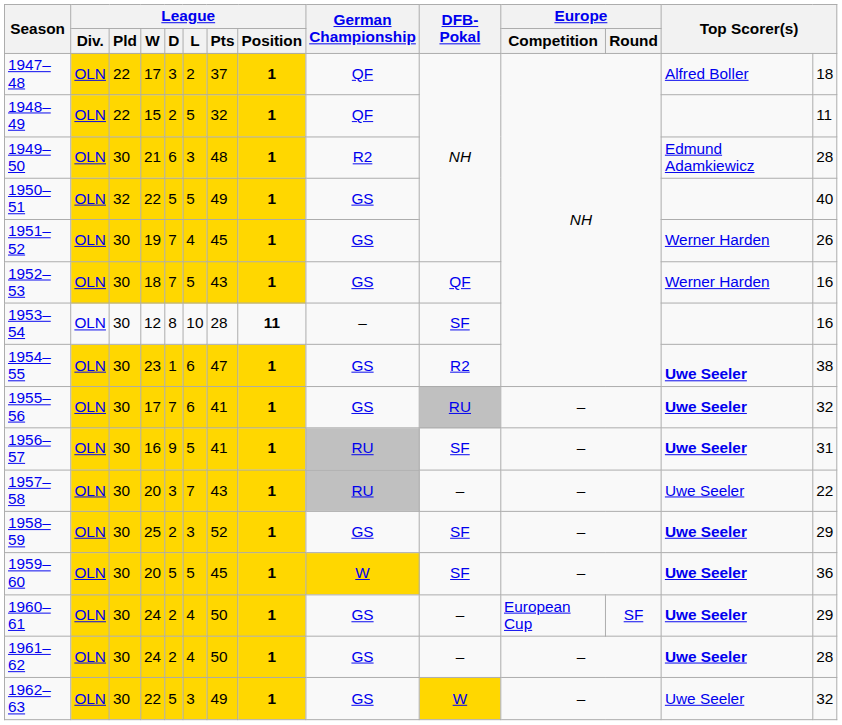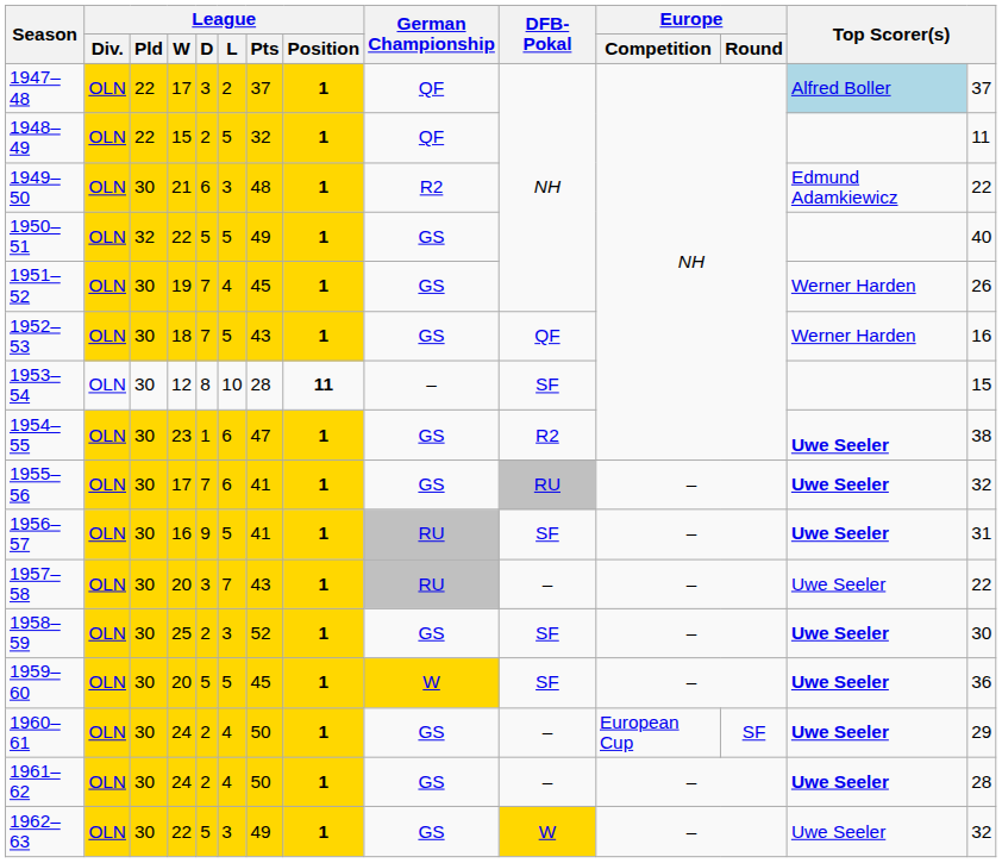 <table class="wikitable">
 <tr>
 <th rowspan="2">Season</th>
 <th colspan="7"><a href='#'>League</a></th>
 <th rowspan="2"><a href='#'>German<br>Championship</a></th>
 <th rowspan="2"><a href='#'>DFB-Pokal</a></th>
 <th colspan="2"><a href='#'>Europe</a></th>
 <th colspan="2" rowspan="2">Top Scorer(s)</th>
 </tr>
 <tr>
 <th>Div.</th>
 <th>Pld</th>
 <th>W</th>
 <th>D</th>
 <th>L</th>
 <th>Pts</th>
 <th>Position</th>
 <th>Competition</th>
 <th>Round</th>
 </tr>
 <tr>
 <td><a href='#'>1947–48</a></td>
 <td bgcolor="gold"><a href='#'>OLN</a></td>
 <td bgcolor="gold">22</td>
 <td bgcolor="gold">17</td>
 <td bgcolor="gold">3</td>
 <td bgcolor="gold">2</td>
 <td bgcolor="gold">37</td>
 <td align="center" bgcolor="gold"><strong>1</strong></td>
 <td align="center"><a href='#'>QF</a></td>
 <td rowspan="5" align="center"><em>NH</em></td>
 <td colspan="2" rowspan="8" align="center"><em>NH</em></td>
-<td> <a href='#'>Alfred Boller</a></td>
-<td>18</td>
+<td style="background: lightblue;"> <a href='#'>Alfred Boller</a></td>
+<td>37</td>
 </tr>
 <tr>
 <td><a href='#'>1948–49</a></td>
 <td bgcolor="gold"><a href='#'>OLN</a></td>
 <td bgcolor="gold">22</td>
 <td bgcolor="gold">15</td>
 <td bgcolor="gold">2</td>
 <td bgcolor="gold">5</td>
 <td bgcolor="gold">32</td>
 <td align="center" bgcolor="gold"><strong>1</strong></td>
 <td align="center"><a href='#'>QF</a></td>
 <td> </td>
 <td>11</td>
 </tr>
 <tr>
 <td><a href='#'>1949–50</a></td>
 <td bgcolor="gold"><a href='#'>OLN</a></td>
 <td bgcolor="gold">30</td>
 <td bgcolor="gold">21</td>
 <td bgcolor="gold">6</td>
 <td bgcolor="gold">3</td>
 <td bgcolor="gold">48</td>
 <td align="center" bgcolor="gold"><strong>1</strong></td>
 <td align="center"><a href='#'>R2</a></td>
 <td> <a href='#'>Edmund Adamkiewicz</a></td>
-<td>28</td>
+<td>22</td>
 </tr>
 <tr>
 <td><a href='#'>1950–51</a></td>
 <td bgcolor="gold"><a href='#'>OLN</a></td>
 <td bgcolor="gold">32</td>
 <td bgcolor="gold">22</td>
 <td bgcolor="gold">5</td>
 <td bgcolor="gold">5</td>
 <td bgcolor="gold">49</td>
 <td align="center" bgcolor="gold"><strong>1</strong></td>
 <td align="center"><a href='#'>GS</a></td>
 <td><strong> </strong></td>
 <td>40</td>
 </tr>
 <tr>
 <td><a href='#'>1951–52</a></td>
 <td bgcolor="gold"><a href='#'>OLN</a></td>
 <td bgcolor="gold">30</td>
 <td bgcolor="gold">19</td>
 <td bgcolor="gold">7</td>
 <td bgcolor="gold">4</td>
 <td bgcolor="gold">45</td>
 <td align="center" bgcolor="gold"><strong>1</strong></td>
 <td align="center"><a href='#'>GS</a></td>
 <td> <a href='#'>Werner Harden</a><br></td>
 <td>26</td>
 </tr>
 <tr>
 <td><a href='#'>1952–53</a></td>
 <td bgcolor="gold"><a href='#'>OLN</a></td>
 <td bgcolor="gold">30</td>
 <td bgcolor="gold">18</td>
 <td bgcolor="gold">7</td>
 <td bgcolor="gold">5</td>
 <td bgcolor="gold">43</td>
 <td align="center" bgcolor="gold"><strong>1</strong></td>
 <td align="center"><a href='#'>GS</a></td>
 <td align="center"><a href='#'>QF</a></td>
 <td> <a href='#'>Werner Harden</a><br> </td>
 <td>16</td>
 </tr>
 <tr>
 <td><a href='#'>1953–54</a></td>
 <td><a href='#'>OLN</a></td>
 <td>30</td>
 <td>12</td>
 <td>8</td>
 <td>10</td>
 <td>28</td>
 <td align="center"><strong>11</strong></td>
 <td align="center">–</td>
 <td align="center"><a href='#'>SF</a></td>
 <td> </td>
-<td>16</td>
+<td>15</td>
 </tr>
 <tr>
 <td><a href='#'>1954–55</a></td>
 <td bgcolor="gold"><a href='#'>OLN</a></td>
 <td bgcolor="gold">30</td>
 <td bgcolor="gold">23</td>
 <td bgcolor="gold">1</td>
 <td bgcolor="gold">6</td>
 <td bgcolor="gold">47</td>
 <td align="center" bgcolor="gold"><strong>1</strong></td>
 <td align="center"><a href='#'>GS</a></td>
 <td align="center"><a href='#'>R2</a></td>
 <td><strong> <br> <a href='#'>Uwe Seeler</a></strong></td>
 <td>38</td>
 </tr>
 <tr>
 <td><a href='#'>1955–56</a></td>
 <td bgcolor="gold"><a href='#'>OLN</a></td>
 <td bgcolor="gold">30</td>
 <td bgcolor="gold">17</td>
 <td bgcolor="gold">7</td>
 <td bgcolor="gold">6</td>
 <td bgcolor="gold">41</td>
 <td align="center" bgcolor="gold"><strong>1</strong></td>
 <td align="center"><a href='#'>GS</a></td>
 <td align="center" bgcolor="silver"><a href='#'>RU</a></td>
 <td colspan="2" align="center">–</td>
 <td><strong> <a href='#'>Uwe Seeler</a></strong></td>
 <td>32</td>
 </tr>
 <tr>
 <td><a href='#'>1956–57</a></td>
 <td bgcolor="gold"><a href='#'>OLN</a></td>
 <td bgcolor="gold">30</td>
 <td bgcolor="gold">16</td>
 <td bgcolor="gold">9</td>
 <td bgcolor="gold">5</td>
 <td bgcolor="gold">41</td>
 <td align="center" bgcolor="gold"><strong>1</strong></td>
 <td align="center" bgcolor="silver"><a href='#'>RU</a></td>
 <td align="center"><a href='#'>SF</a></td>
 <td colspan="2" align="center">–</td>
 <td><strong> <a href='#'>Uwe Seeler</a></strong></td>
 <td>31</td>
 </tr>
 <tr>
 <td><a href='#'>1957–58</a></td>
 <td bgcolor="gold"><a href='#'>OLN</a></td>
 <td bgcolor="gold">30</td>
 <td bgcolor="gold">20</td>
 <td bgcolor="gold">3</td>
 <td bgcolor="gold">7</td>
 <td bgcolor="gold">43</td>
 <td align="center" bgcolor="gold"><strong>1</strong></td>
 <td align="center" bgcolor="silver"><a href='#'>RU</a></td>
 <td align="center">–</td>
 <td colspan="2" align="center">–</td>
 <td> <a href='#'>Uwe Seeler</a></td>
 <td>22</td>
 </tr>
 <tr>
 <td><a href='#'>1958–59</a></td>
 <td bgcolor="gold"><a href='#'>OLN</a></td>
 <td bgcolor="gold">30</td>
 <td bgcolor="gold">25</td>
 <td bgcolor="gold">2</td>
 <td bgcolor="gold">3</td>
 <td bgcolor="gold">52</td>
 <td align="center" bgcolor="gold"><strong>1</strong></td>
 <td align="center"><a href='#'>GS</a></td>
 <td align="center"><a href='#'>SF</a></td>
 <td colspan="2" align="center">–</td>
 <td><strong> <a href='#'>Uwe Seeler</a></strong></td>
-<td>29</td>
+<td>30</td>
 </tr>
 <tr>
 <td><a href='#'>1959–60</a></td>
 <td bgcolor="gold"><a href='#'>OLN</a></td>
 <td bgcolor="gold">30</td>
 <td bgcolor="gold">20</td>
 <td bgcolor="gold">5</td>
 <td bgcolor="gold">5</td>
 <td bgcolor="gold">45</td>
 <td align="center" bgcolor="gold"><strong>1</strong></td>
 <td align="center" bgcolor="gold"><a href='#'>W</a></td>
 <td align="center"><a href='#'>SF</a></td>
 <td colspan="2" align="center">–</td>
 <td><strong> <a href='#'>Uwe Seeler</a></strong></td>
 <td>36</td>
 </tr>
 <tr>
 <td><a href='#'>1960–61</a></td>
 <td bgcolor="gold"><a href='#'>OLN</a></td>
 <td bgcolor="gold">30</td>
 <td bgcolor="gold">24</td>
 <td bgcolor="gold">2</td>
 <td bgcolor="gold">4</td>
 <td bgcolor="gold">50</td>
 <td align="center" bgcolor="gold"><strong>1</strong></td>
 <td align="center"><a href='#'>GS</a></td>
 <td align="center">–</td>
 <td><a href='#'>European Cup</a></td>
 <td align="center"><a href='#'>SF</a></td>
 <td><strong> <a href='#'>Uwe Seeler</a></strong></td>
 <td>29</td>
 </tr>
 <tr>
 <td><a href='#'>1961–62</a></td>
 <td bgcolor="gold"><a href='#'>OLN</a></td>
 <td bgcolor="gold">30</td>
 <td bgcolor="gold">24</td>
 <td bgcolor="gold">2</td>
 <td bgcolor="gold">4</td>
 <td bgcolor="gold">50</td>
 <td align="center" bgcolor="gold"><strong>1</strong></td>
 <td align="center"><a href='#'>GS</a></td>
 <td align="center">–</td>
 <td colspan="2" align="center">–</td>
 <td><strong> <a href='#'>Uwe Seeler</a></strong></td>
 <td>28</td>
 </tr>
 <tr>
 <td><a href='#'>1962–63</a></td>
 <td bgcolor="gold"><a href='#'>OLN</a></td>
 <td bgcolor="gold">30</td>
 <td bgcolor="gold">22</td>
 <td bgcolor="gold">5</td>
 <td bgcolor="gold">3</td>
 <td bgcolor="gold">49</td>
 <td align="center" bgcolor="gold"><strong>1</strong></td>
 <td align="center"><a href='#'>GS</a></td>
 <td align="center" bgcolor="gold"><a href='#'>W</a></td>
 <td colspan="2" align="center">–</td>
 <td> <a href='#'>Uwe Seeler</a></td>
 <td>32</td>
 </tr>
 </table>
